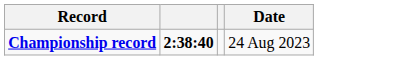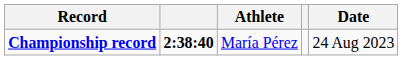 <table class="wikitable">
 <tr>
 <th>Record</th>
 <th></th>
+<th>Athlete</th>
 <th></th>
 <th>Date</th>
 </tr>
 <tr>
 <td><strong><a href='#'>Championship record</a></strong></td>
 <td><strong>2:38:40</strong></td>
+<td><a href='#'>María Pérez</a></td>
 <td></td>
 <td>24 Aug 2023</td>
 </tr>
 </table>
